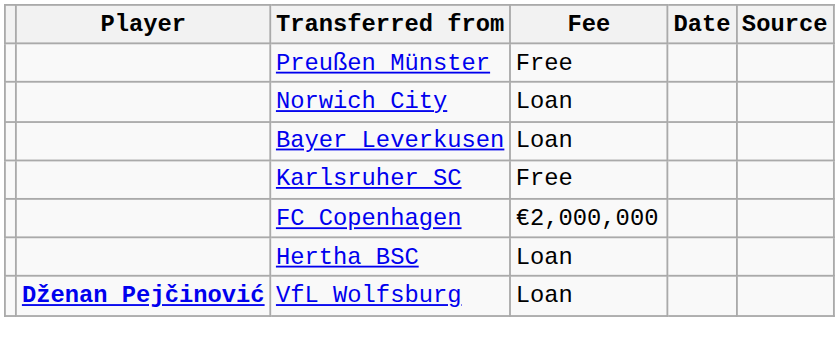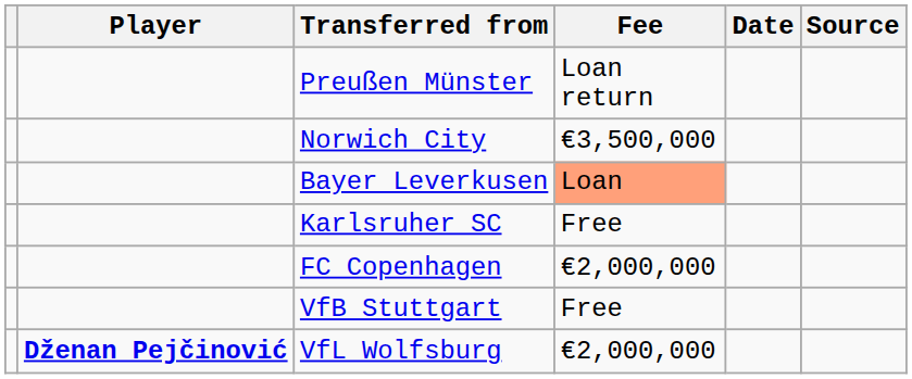 <table class="wikitable plainrowheaders sortable">
 <tr>
 <th></th>
 <th scope="col">Player</th>
 <th>Transferred from</th>
 <th style="width: 80px;">Fee</th>
 <th scope="col">Date</th>
 <th scope="col">Source</th>
 </tr>
 <tr>
 <td align="center"></td>
 <td> </td>
 <td> <a href='#'>Preußen Münster</a></td>
-<td>Free</td>
+<td>Loan return</td>
 <td></td>
 <td></td>
 </tr>
 <tr>
 <td align="center"></td>
 <td> </td>
 <td> <a href='#'>Norwich City</a></td>
-<td>Loan</td>
+<td>€3,500,000</td>
 <td></td>
 <td></td>
 </tr>
 <tr>
 <td align="center"></td>
 <td> </td>
 <td> <a href='#'>Bayer Leverkusen</a></td>
-<td>Loan</td>
+<td style="background: lightsalmon;">Loan</td>
 <td></td>
 <td></td>
 </tr>
 <tr>
 <td align="center"></td>
 <td> </td>
 <td> <a href='#'>Karlsruher SC</a></td>
 <td>Free</td>
 <td></td>
 <td></td>
 </tr>
 <tr>
 <td align="center"></td>
 <td> </td>
 <td> <a href='#'>FC Copenhagen</a></td>
 <td>€2,000,000</td>
 <td></td>
 <td></td>
 </tr>
 <tr>
 <td align="center"></td>
-<td></td>
-<td> <a href='#'>Hertha BSC</a></td>
-<td>Loan</td>
+<td> </td>
+<td> <a href='#'>VfB Stuttgart</a></td>
+<td>Free</td>
 <td></td>
 <td></td>
 </tr>
 <tr>
 <td align="center"></td>
 <td><strong> <a href='#'>Dženan Pejčinović</a></strong></td>
 <td> <a href='#'>VfL Wolfsburg</a></td>
-<td>Loan</td>
+<td>€2,000,000</td>
 <td></td>
 <td></td>
 </tr>
 </table>
